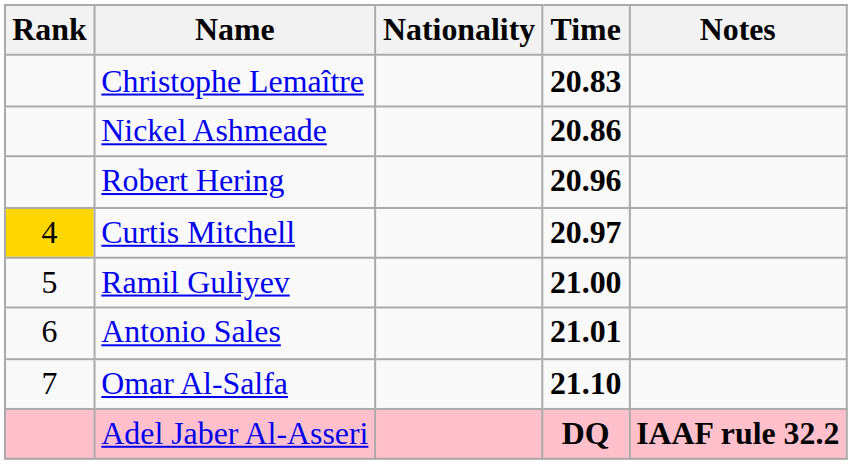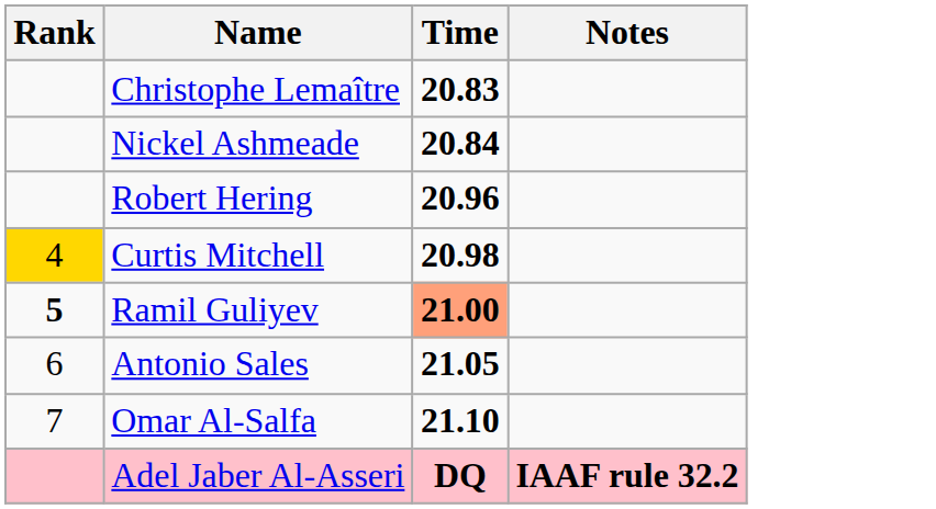 <table class="wikitable sortable" style="text-align:center">
 <tr>
 <th>Rank</th>
 <th>Name</th>
-<th>Nationality</th>
 <th>Time</th>
 <th>Notes</th>
 </tr>
 <tr>
 <td></td>
 <td align=left><a href='#'>Christophe Lemaître</a></td>
-<td align=left></td>
 <td><strong>20.83</strong></td>
 <td></td>
 </tr>
 <tr>
 <td></td>
 <td align=left><a href='#'>Nickel Ashmeade</a></td>
-<td align=left></td>
-<td><strong>20.86</strong></td>
+<td><strong>20.84</strong></td>
 <td></td>
 </tr>
 <tr>
 <td></td>
 <td align=left><a href='#'>Robert Hering</a></td>
-<td align=left></td>
 <td><strong>20.96</strong></td>
 <td></td>
 </tr>
 <tr>
 <td style="background: gold;">4</td>
 <td align=left><a href='#'>Curtis Mitchell</a></td>
-<td align=left></td>
-<td><strong>20.97</strong></td>
+<td><strong>20.98</strong></td>
 <td></td>
 </tr>
 <tr>
-<td>5</td>
+<td><strong>5</strong></td>
 <td align=left><a href='#'>Ramil Guliyev</a></td>
-<td align=left></td>
-<td><strong>21.00</strong></td>
+<td style="background: lightsalmon;"><strong>21.00</strong></td>
 <td></td>
 </tr>
 <tr>
 <td>6</td>
 <td align=left><a href='#'>Antonio Sales</a></td>
-<td align=left></td>
-<td><strong>21.01</strong></td>
+<td><strong>21.05</strong></td>
 <td></td>
 </tr>
 <tr>
 <td>7</td>
 <td align=left><a href='#'>Omar Al-Salfa</a></td>
-<td align=left></td>
 <td><strong>21.10</strong></td>
 <td></td>
 </tr>
 <tr bgcolor=pink>
 <td></td>
 <td align=left><a href='#'>Adel Jaber Al-Asseri</a></td>
-<td align=left></td>
 <td><strong>DQ</strong></td>
 <td><strong>IAAF rule 32.2</strong></td>
 </tr>
 </table>
